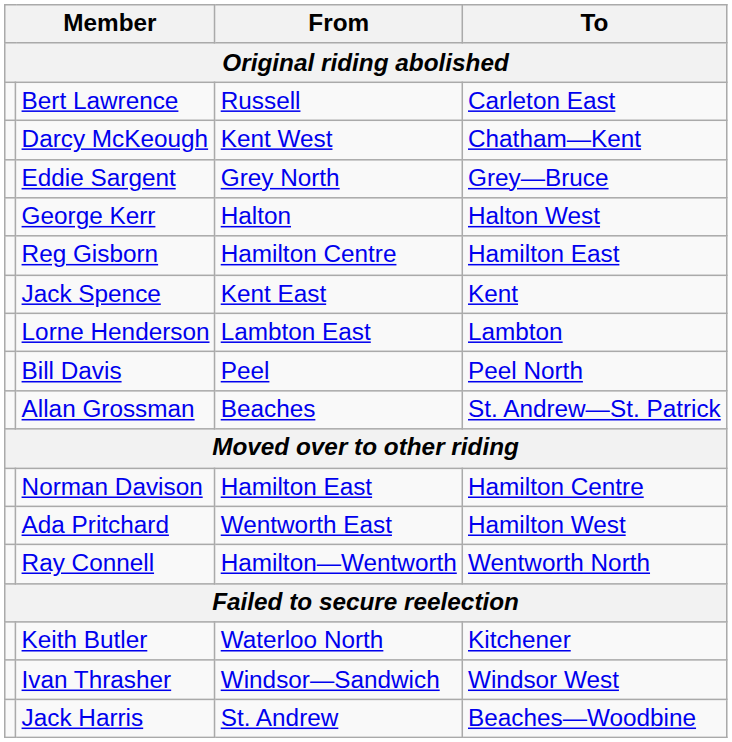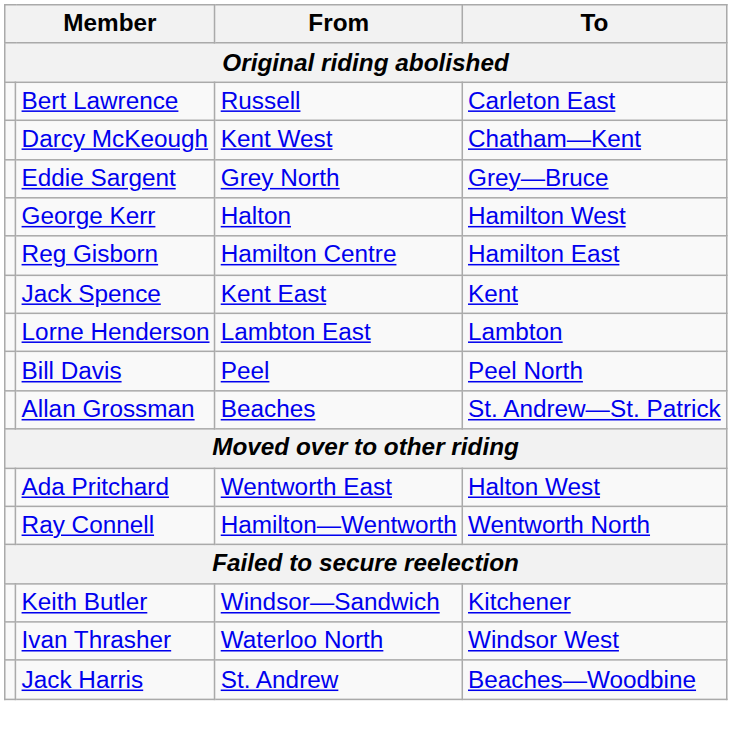 <table class="wikitable">
 <tr>
 <th colspan="2">Member</th>
 <th>From</th>
 <th>To</th>
 </tr>
 <tr>
 <th colspan="4"><em>Original riding abolished</em></th>
 </tr>
 <tr>
 <td></td>
 <td><a href='#'>Bert Lawrence</a></td>
 <td><a href='#'>Russell</a></td>
 <td><a href='#'>Carleton East</a></td>
 </tr>
 <tr>
 <td></td>
 <td><a href='#'>Darcy McKeough</a></td>
 <td><a href='#'>Kent West</a></td>
 <td><a href='#'>Chatham—Kent</a></td>
 </tr>
 <tr>
 <td></td>
 <td><a href='#'>Eddie Sargent</a></td>
 <td><a href='#'>Grey North</a></td>
 <td><a href='#'>Grey—Bruce</a></td>
 </tr>
 <tr>
 <td></td>
 <td><a href='#'>George Kerr</a></td>
 <td><a href='#'>Halton</a></td>
-<td><a href='#'>Halton West</a></td>
+<td><a href='#'>Hamilton West</a></td>
 </tr>
 <tr>
 <td></td>
 <td><a href='#'>Reg Gisborn</a></td>
 <td><a href='#'>Hamilton Centre</a></td>
 <td><a href='#'>Hamilton East</a></td>
 </tr>
 <tr>
 <td></td>
 <td><a href='#'>Jack Spence</a></td>
 <td><a href='#'>Kent East</a></td>
 <td><a href='#'>Kent</a></td>
 </tr>
 <tr>
 <td></td>
 <td><a href='#'>Lorne Henderson</a></td>
 <td><a href='#'>Lambton East</a></td>
 <td><a href='#'>Lambton</a></td>
 </tr>
 <tr>
 <td></td>
 <td><a href='#'>Bill Davis</a></td>
 <td><a href='#'>Peel</a></td>
 <td><a href='#'>Peel North</a></td>
 </tr>
 <tr>
 <td></td>
 <td><a href='#'>Allan Grossman</a></td>
 <td><a href='#'>Beaches</a></td>
 <td><a href='#'>St. Andrew—St. Patrick</a></td>
 </tr>
 <tr>
 <th colspan="4"><em>Moved over to other riding</em></th>
 </tr>
 <tr>
 <td></td>
-<td><a href='#'>Norman Davison</a></td>
-<td><a href='#'>Hamilton East</a></td>
-<td><a href='#'>Hamilton Centre</a></td>
-</tr>
-<tr>
-<td></td>
 <td><a href='#'>Ada Pritchard</a></td>
 <td><a href='#'>Wentworth East</a></td>
-<td><a href='#'>Hamilton West</a></td>
+<td><a href='#'>Halton West</a></td>
 </tr>
 <tr>
 <td></td>
 <td><a href='#'>Ray Connell</a></td>
 <td><a href='#'>Hamilton—Wentworth</a></td>
 <td><a href='#'>Wentworth North</a></td>
 </tr>
 <tr>
 <th colspan="4"><em>Failed to secure reelection</em></th>
 </tr>
 <tr>
 <td></td>
 <td><a href='#'>Keith Butler</a></td>
-<td><a href='#'>Waterloo North</a></td>
+<td><a href='#'>Windsor—Sandwich</a></td>
 <td><a href='#'>Kitchener</a></td>
 </tr>
 <tr>
 <td></td>
 <td><a href='#'>Ivan Thrasher</a></td>
-<td><a href='#'>Windsor—Sandwich</a></td>
+<td><a href='#'>Waterloo North</a></td>
 <td><a href='#'>Windsor West</a></td>
 </tr>
 <tr>
 <td></td>
 <td><a href='#'>Jack Harris</a></td>
 <td><a href='#'>St. Andrew</a></td>
 <td><a href='#'>Beaches—Woodbine</a></td>
 </tr>
 </table>
